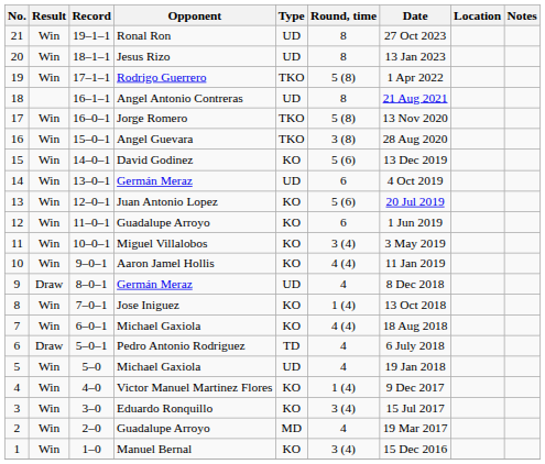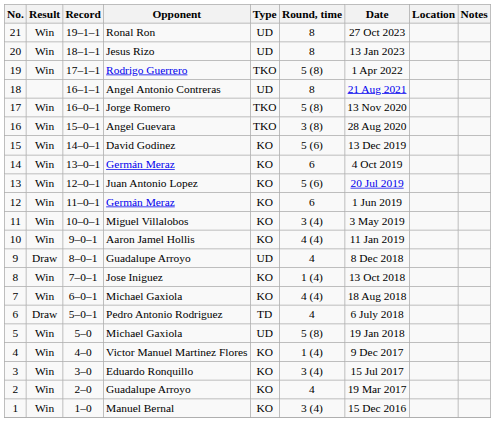 <table class="wikitable" style="text-align:center; font-size:95%">
 <tr>
 <th>No.</th>
 <th>Result</th>
 <th>Record</th>
 <th>Opponent</th>
 <th>Type</th>
 <th>Round, time</th>
 <th>Date</th>
 <th>Location</th>
 <th>Notes</th>
 </tr>
 <tr>
 <td>21</td>
 <td>Win</td>
 <td>19–1–1</td>
 <td align=left> Ronal Ron</td>
 <td>UD</td>
 <td>8</td>
 <td>27 Oct 2023</td>
 <td align=left></td>
 <td></td>
 </tr>
 <tr>
 <td>20</td>
 <td>Win</td>
 <td>18–1–1</td>
 <td align=left> Jesus Rizo</td>
 <td>UD</td>
 <td>8</td>
 <td>13 Jan 2023</td>
 <td align=left></td>
 <td></td>
 </tr>
 <tr>
 <td>19</td>
 <td>Win</td>
 <td>17–1–1</td>
 <td align=left> <a href='#'>Rodrigo Guerrero</a></td>
 <td>TKO</td>
 <td>5 (8)</td>
 <td>1 Apr 2022</td>
 <td align=left></td>
 <td></td>
 </tr>
 <tr>
 <td>18</td>
 <td></td>
 <td>16–1–1</td>
 <td align=left> Angel Antonio Contreras</td>
 <td>UD</td>
 <td>8</td>
 <td><a href='#'>21 Aug 2021</a></td>
 <td align=left></td>
 <td></td>
 </tr>
 <tr>
 <td>17</td>
 <td>Win</td>
 <td>16–0–1</td>
 <td align=left> Jorge Romero</td>
 <td>TKO</td>
 <td>5 (8)</td>
 <td>13 Nov 2020</td>
 <td align=left></td>
 <td></td>
 </tr>
 <tr>
 <td>16</td>
 <td>Win</td>
 <td>15–0–1</td>
 <td align=left> Angel Guevara</td>
 <td>TKO</td>
 <td>3 (8)</td>
 <td>28 Aug 2020</td>
 <td align=left></td>
 <td></td>
 </tr>
 <tr>
 <td>15</td>
 <td>Win</td>
 <td>14–0–1</td>
 <td align=left> David Godinez</td>
 <td>KO</td>
 <td>5 (6)</td>
 <td>13 Dec 2019</td>
 <td align=left></td>
 <td></td>
 </tr>
 <tr>
 <td>14</td>
 <td>Win</td>
 <td>13–0–1</td>
 <td align=left> <a href='#'>Germán Meraz</a></td>
-<td>UD</td>
+<td>KO</td>
 <td>6</td>
 <td>4 Oct 2019</td>
 <td align=left></td>
 <td></td>
 </tr>
 <tr>
 <td>13</td>
 <td>Win</td>
 <td>12–0–1</td>
 <td align=left> Juan Antonio Lopez</td>
 <td>KO</td>
 <td>5 (6)</td>
 <td><a href='#'>20 Jul 2019</a></td>
 <td align=left></td>
 <td></td>
 </tr>
 <tr>
 <td>12</td>
 <td>Win</td>
 <td>11–0–1</td>
-<td align=left> Guadalupe Arroyo</td>
+<td align=left> <a href='#'>Germán Meraz</a></td>
 <td>KO</td>
 <td>6</td>
 <td>1 Jun 2019</td>
 <td align=left></td>
 <td></td>
 </tr>
 <tr>
 <td>11</td>
 <td>Win</td>
 <td>10–0–1</td>
 <td align=left> Miguel Villalobos</td>
 <td>KO</td>
 <td>3 (4)</td>
 <td>3 May 2019</td>
 <td align=left></td>
 <td></td>
 </tr>
 <tr>
 <td>10</td>
 <td>Win</td>
 <td>9–0–1</td>
 <td align=left> Aaron Jamel Hollis</td>
 <td>KO</td>
 <td>4 (4)</td>
 <td>11 Jan 2019</td>
 <td align=left></td>
 <td></td>
 </tr>
 <tr>
 <td>9</td>
 <td>Draw</td>
 <td>8–0–1</td>
-<td align=left> <a href='#'>Germán Meraz</a></td>
+<td align=left> Guadalupe Arroyo</td>
 <td>UD</td>
 <td>4</td>
 <td>8 Dec 2018</td>
 <td align=left></td>
 <td align=left></td>
 </tr>
 <tr>
 <td>8</td>
 <td>Win</td>
 <td>7–0–1</td>
 <td align=left> Jose Iniguez</td>
 <td>KO</td>
 <td>1 (4)</td>
 <td>13 Oct 2018</td>
 <td align=left></td>
 <td></td>
 </tr>
 <tr>
 <td>7</td>
 <td>Win</td>
 <td>6–0–1</td>
 <td align=left> Michael Gaxiola</td>
 <td>KO</td>
 <td>4 (4)</td>
 <td>18 Aug 2018</td>
 <td align=left></td>
 <td></td>
 </tr>
 <tr>
 <td>6</td>
 <td>Draw</td>
 <td>5–0–1</td>
 <td align=left> Pedro Antonio Rodriguez</td>
 <td>TD</td>
 <td>4</td>
 <td>6 July 2018</td>
 <td align=left></td>
 <td></td>
 </tr>
 <tr>
 <td>5</td>
 <td>Win</td>
 <td>5–0</td>
 <td align=left> Michael Gaxiola</td>
 <td>UD</td>
-<td>4</td>
+<td>5 (8)</td>
 <td>19 Jan 2018</td>
 <td align=left></td>
 <td></td>
 </tr>
 <tr>
 <td>4</td>
 <td>Win</td>
 <td>4–0</td>
 <td align=left> Victor Manuel Martinez Flores</td>
 <td>KO</td>
 <td>1 (4)</td>
 <td>9 Dec 2017</td>
 <td align=left></td>
 <td></td>
 </tr>
 <tr>
 <td>3</td>
 <td>Win</td>
 <td>3–0</td>
 <td align=left> Eduardo Ronquillo</td>
 <td>KO</td>
 <td>3 (4)</td>
 <td>15 Jul 2017</td>
 <td align=left></td>
 <td></td>
 </tr>
 <tr>
 <td>2</td>
 <td>Win</td>
 <td>2–0</td>
 <td align=left> Guadalupe Arroyo</td>
-<td>MD</td>
+<td>KO</td>
 <td>4</td>
 <td>19 Mar 2017</td>
 <td align=left></td>
 <td></td>
 </tr>
 <tr>
 <td>1</td>
 <td>Win</td>
 <td>1–0</td>
 <td align=left> Manuel Bernal</td>
 <td>KO</td>
 <td>3 (4)</td>
 <td>15 Dec 2016</td>
 <td align=left></td>
 <td></td>
 </tr>
 <tr>
 </tr>
 </table>
